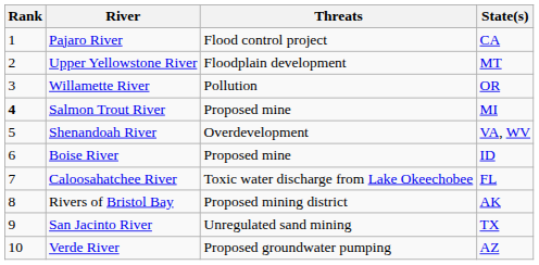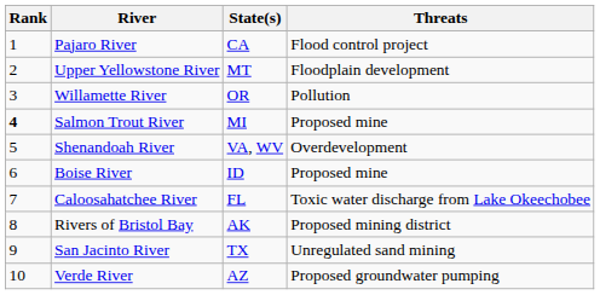 <table class="wikitable sortable">
 <tr>
 <th>Rank</th>
 <th>River</th>
+<th>State(s)</th>
 <th>Threats</th>
-<th>State(s)</th>
 </tr>
 <tr>
 <td>1</td>
 <td><a href='#'>Pajaro River</a></td>
+<td><a href='#'>CA</a></td>
 <td>Flood control project</td>
-<td><a href='#'>CA</a></td>
 </tr>
 <tr>
 <td>2</td>
 <td><a href='#'>Upper Yellowstone River</a></td>
+<td><a href='#'>MT</a></td>
 <td>Floodplain development</td>
-<td><a href='#'>MT</a></td>
 </tr>
 <tr>
 <td>3</td>
 <td><a href='#'>Willamette River</a></td>
+<td><a href='#'>OR</a></td>
 <td>Pollution</td>
-<td><a href='#'>OR</a></td>
 </tr>
 <tr>
 <td><strong>4</strong></td>
 <td><a href='#'>Salmon Trout River</a></td>
+<td><a href='#'>MI</a></td>
 <td>Proposed mine</td>
-<td><a href='#'>MI</a></td>
 </tr>
 <tr>
 <td>5</td>
 <td><a href='#'>Shenandoah River</a></td>
+<td><a href='#'>VA</a>, <a href='#'>WV</a></td>
 <td>Overdevelopment</td>
-<td><a href='#'>VA</a>, <a href='#'>WV</a></td>
 </tr>
 <tr>
 <td>6</td>
 <td><a href='#'>Boise River</a></td>
+<td><a href='#'>ID</a></td>
 <td>Proposed mine</td>
-<td><a href='#'>ID</a></td>
 </tr>
 <tr>
 <td>7</td>
 <td><a href='#'>Caloosahatchee River</a></td>
+<td><a href='#'>FL</a></td>
 <td>Toxic water discharge from <a href='#'>Lake Okeechobee</a></td>
-<td><a href='#'>FL</a></td>
 </tr>
 <tr>
 <td>8</td>
 <td>Rivers of <a href='#'>Bristol Bay</a></td>
+<td><a href='#'>AK</a></td>
 <td>Proposed mining district</td>
-<td><a href='#'>AK</a></td>
 </tr>
 <tr>
 <td>9</td>
 <td><a href='#'>San Jacinto River</a></td>
+<td><a href='#'>TX</a></td>
 <td>Unregulated sand mining</td>
-<td><a href='#'>TX</a></td>
 </tr>
 <tr>
 <td>10</td>
 <td><a href='#'>Verde River</a></td>
+<td><a href='#'>AZ</a></td>
 <td>Proposed groundwater pumping</td>
-<td><a href='#'>AZ</a></td>
 </tr>
 </table>
